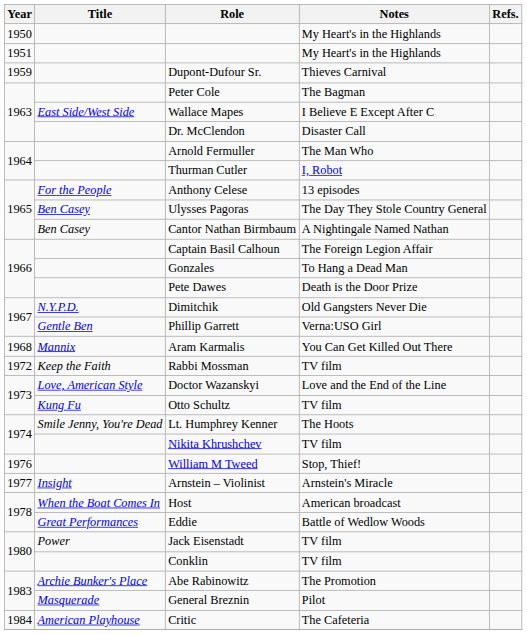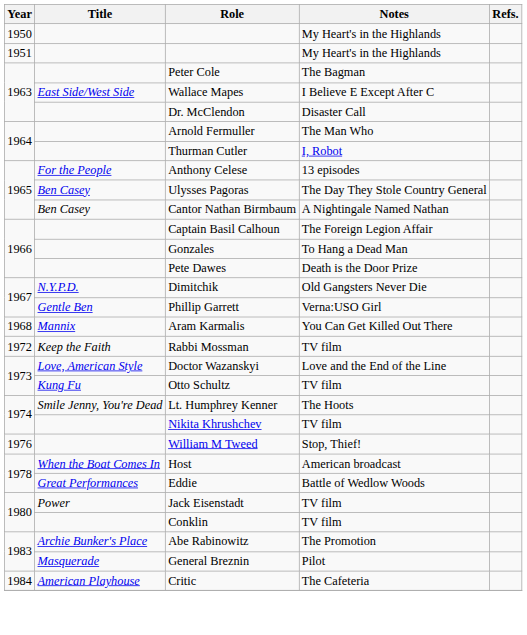 <table class="wikitable sortable">
 <tr>
 <th scope="col">Year</th>
 <th scope="col">Title</th>
 <th scope="col" class="unsortable">Role</th>
 <th scope="col" class="unsortable">Notes</th>
 <th scope="col" class="unsortable">Refs.</th>
 </tr>
 <tr>
 <td scope="row">1950</td>
 <td></td>
 <td></td>
 <td>My Heart's in the Highlands</td>
 <td></td>
 </tr>
 <tr>
 <td scope="row">1951</td>
 <td></td>
 <td></td>
 <td>My Heart's in the Highlands</td>
-<td></td>
-</tr>
-<tr>
-<td scope="row">1959</td>
-<td></td>
-<td>Dupont-Dufour Sr.</td>
-<td>Thieves Carnival</td>
 <td></td>
 </tr>
 <tr>
 <td scope="row" rowspan=3>1963</td>
 <td></td>
 <td>Peter Cole</td>
 <td>The Bagman</td>
 <td></td>
 </tr>
 <tr>
 <td><em><a href='#'>East Side/West Side</a></em></td>
 <td>Wallace Mapes</td>
 <td>I Believe E Except After C</td>
 <td></td>
 </tr>
 <tr>
 <td></td>
 <td>Dr. McClendon</td>
 <td>Disaster Call</td>
 <td></td>
 </tr>
 <tr>
 <td scope="row" rowspan=2>1964</td>
 <td></td>
 <td>Arnold Fermuller</td>
 <td>The Man Who</td>
 <td></td>
 </tr>
 <tr>
 <td></td>
 <td>Thurman Cutler</td>
 <td><a href='#'>I, Robot</a></td>
 <td></td>
 </tr>
 <tr>
 <td scope="row" rowspan=3>1965</td>
 <td><em><a href='#'>For the People</a></em></td>
 <td>Anthony Celese</td>
 <td>13 episodes</td>
 <td></td>
 </tr>
 <tr>
 <td><em><a href='#'>Ben Casey</a></em></td>
 <td>Ulysses Pagoras</td>
 <td>The Day They Stole Country General</td>
 <td></td>
 </tr>
 <tr>
 <td><em>Ben Casey</em></td>
 <td>Cantor Nathan Birmbaum</td>
 <td>A Nightingale Named Nathan</td>
 <td></td>
 </tr>
 <tr>
 <td scope="row" rowspan=3>1966</td>
 <td></td>
 <td>Captain Basil Calhoun</td>
 <td>The Foreign Legion Affair</td>
 <td></td>
 </tr>
 <tr>
 <td></td>
 <td>Gonzales</td>
 <td>To Hang a Dead Man</td>
 <td></td>
 </tr>
 <tr>
 <td></td>
 <td>Pete Dawes</td>
 <td>Death is the Door Prize</td>
 <td></td>
 </tr>
 <tr>
 <td scope="row" rowspan=2>1967</td>
 <td><em><a href='#'>N.Y.P.D.</a></em></td>
 <td>Dimitchik</td>
 <td>Old Gangsters Never Die</td>
 <td></td>
 </tr>
 <tr>
 <td><em><a href='#'>Gentle Ben</a></em></td>
 <td>Phillip Garrett</td>
 <td>Verna:USO Girl</td>
 <td></td>
 </tr>
 <tr>
 <td scope="row">1968</td>
 <td><em><a href='#'>Mannix</a></em></td>
 <td>Aram Karmalis</td>
 <td>You Can Get Killed Out There</td>
 <td></td>
 </tr>
 <tr>
 <td scope="row">1972</td>
 <td><em>Keep the Faith</em></td>
 <td>Rabbi Mossman</td>
 <td>TV film</td>
 <td></td>
 </tr>
 <tr>
 <td scope="row" rowspan=2>1973</td>
 <td><em><a href='#'>Love, American Style</a></em></td>
 <td>Doctor Wazanskyi</td>
 <td>Love and the End of the Line</td>
 <td></td>
 </tr>
 <tr>
 <td><em><a href='#'>Kung Fu</a></em></td>
 <td>Otto Schultz</td>
 <td>TV film</td>
 <td></td>
 </tr>
 <tr>
 <td scope="row" rowspan=2>1974</td>
 <td><em>Smile Jenny, You're Dead</em></td>
 <td>Lt. Humphrey Kenner</td>
 <td>The Hoots</td>
 <td></td>
 </tr>
 <tr>
 <td></td>
 <td><a href='#'>Nikita Khrushchev</a></td>
 <td>TV film</td>
 <td></td>
 </tr>
 <tr>
 <td scope="row">1976</td>
 <td></td>
 <td><a href='#'>William M Tweed</a></td>
 <td>Stop, Thief!</td>
 <td></td>
 </tr>
 <tr>
-<td scope="row">1977</td>
-<td><a href='#'><em>Insight</em></a></td>
-<td>Arnstein – Violinist</td>
-<td>Arnstein's Miracle</td>
-<td></td>
-</tr>
-<tr>
 <td scope="row" rowspan=2>1978</td>
 <td><em><a href='#'>When the Boat Comes In</a></em></td>
 <td>Host</td>
 <td>American broadcast</td>
 <td></td>
 </tr>
 <tr>
 <td><em><a href='#'>Great Performances</a></em></td>
 <td>Eddie</td>
 <td>Battle of Wedlow Woods</td>
 <td></td>
 </tr>
 <tr>
 <td scope="row" rowspan=2>1980</td>
 <td><em>Power</em></td>
 <td>Jack Eisenstadt</td>
 <td>TV film</td>
 <td></td>
 </tr>
 <tr>
 <td></td>
 <td>Conklin</td>
 <td>TV film</td>
 <td></td>
 </tr>
 <tr>
 <td scope="row" rowspan=2>1983</td>
 <td><em><a href='#'>Archie Bunker's Place</a></em></td>
 <td>Abe Rabinowitz</td>
 <td>The Promotion</td>
 <td></td>
 </tr>
 <tr>
 <td><a href='#'><em>Masquerade</em></a></td>
 <td>General Breznin</td>
 <td>Pilot</td>
 <td></td>
 </tr>
 <tr>
 <td scope="row">1984</td>
 <td><em><a href='#'>American Playhouse</a></em></td>
 <td>Critic</td>
 <td>The Cafeteria</td>
 <td></td>
 </tr>
 <tr>
 </tr>
 </table>
